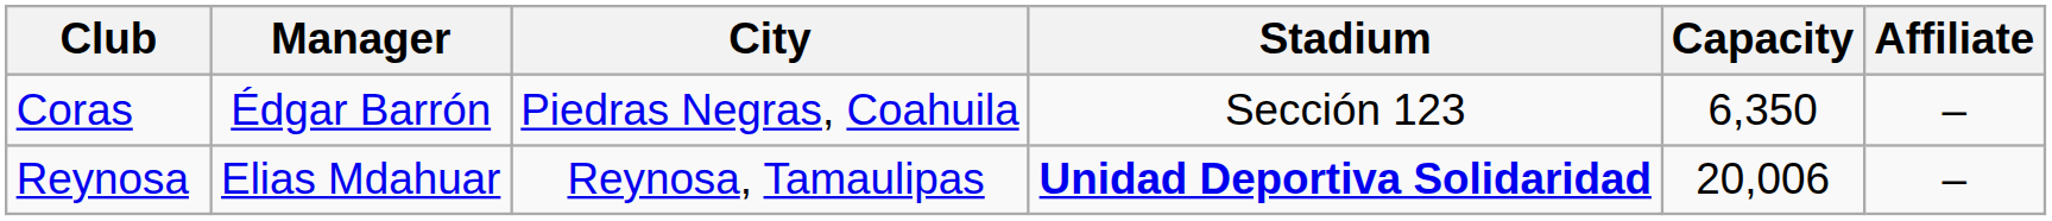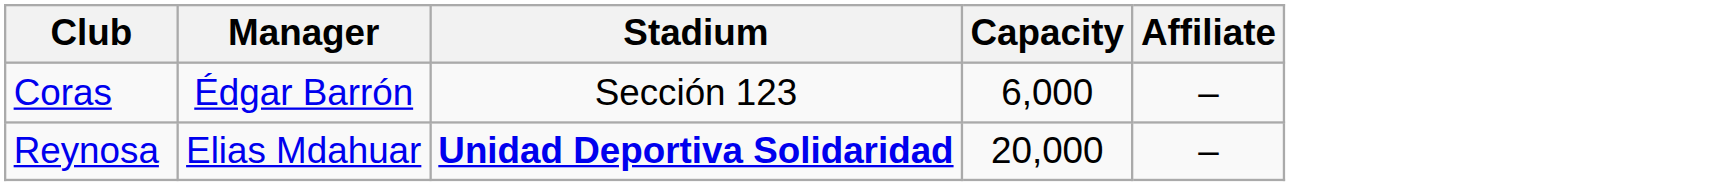 <table class="wikitable sortable" style="text-align: center;">
 <tr>
 <th>Club</th>
 <th>Manager</th>
-<th>City</th>
 <th>Stadium</th>
 <th>Capacity</th>
 <th>Affiliate</th>
 </tr>
 <tr>
 <td align="left"><a href='#'>Coras</a></td>
 <td> <a href='#'>Édgar Barrón</a></td>
-<td><a href='#'>Piedras Negras</a>, <a href='#'>Coahuila</a></td>
 <td>Sección 123</td>
-<td>6,350</td>
+<td>6,000</td>
 <td>–</td>
 </tr>
 <tr>
 <td align="left"><a href='#'>Reynosa</a> </td>
 <td> <a href='#'>Elias Mdahuar</a></td>
-<td> <a href='#'>Reynosa</a>, <a href='#'>Tamaulipas</a></td>
 <td><strong><a href='#'>Unidad Deportiva Solidaridad</a></strong></td>
-<td> 20,006 </td>
+<td> 20,000 </td>
 <td>–</td>
 </tr>
 </table>
